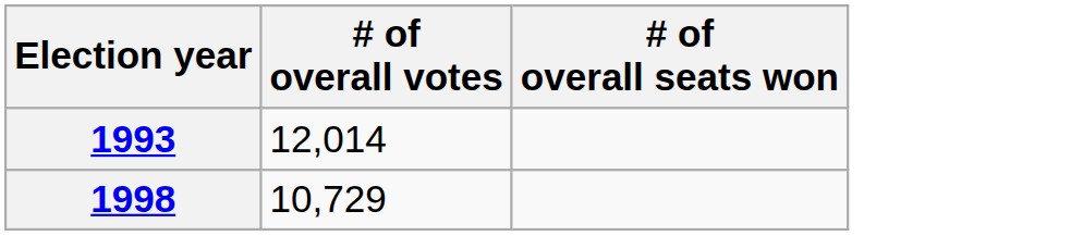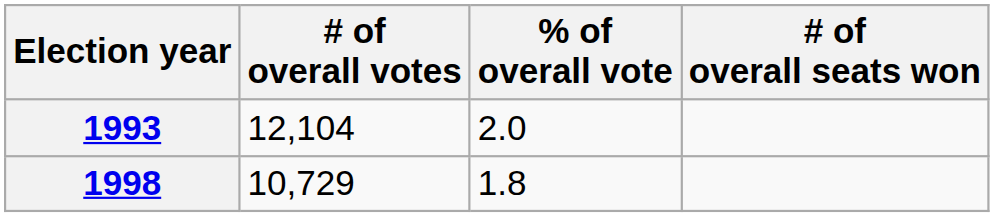 <table class=wikitable>
 <tr>
 <th>Election year</th>
 <th># of<br>overall votes</th>
+<th>% of<br>overall vote</th>
 <th># of<br>overall seats won</th>
 </tr>
 <tr>
 <th><a href='#'>1993</a></th>
-<td>12,014</td>
+<td>12,104</td>
+<td>2.0</td>
 <td></td>
 </tr>
 <tr>
 <th><a href='#'>1998</a></th>
 <td>10,729</td>
+<td>1.8</td>
 <td></td>
 </tr>
 </table>
